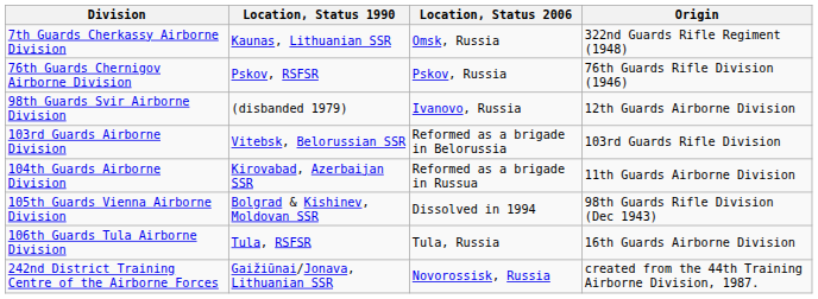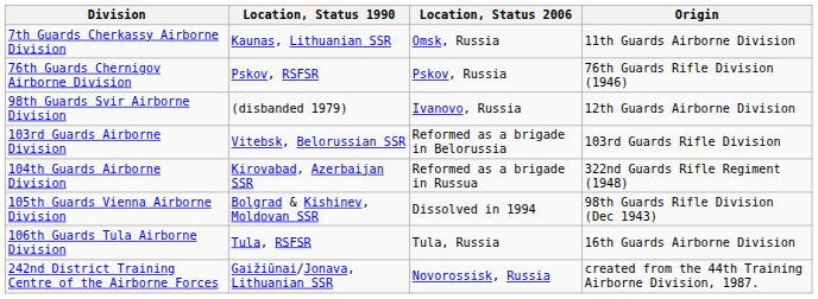 <table class="wikitable">
 <tr>
 <th>Division</th>
 <th>Location, Status 1990</th>
 <th>Location, Status 2006</th>
 <th>Origin</th>
 </tr>
 <tr>
 <td><a href='#'>7th Guards Cherkassy Airborne Division</a></td>
 <td><a href='#'>Kaunas</a>, <a href='#'>Lithuanian SSR</a></td>
 <td><a href='#'>Omsk</a>, Russia</td>
-<td>322nd Guards Rifle Regiment (1948)</td>
+<td>11th Guards Airborne Division</td>
 </tr>
 <tr>
 <td><a href='#'>76th Guards Chernigov Airborne Division</a></td>
 <td><a href='#'>Pskov</a>, <a href='#'>RSFSR</a></td>
 <td><a href='#'>Pskov</a>, Russia</td>
 <td>76th Guards Rifle Division (1946)</td>
 </tr>
 <tr>
 <td><a href='#'>98th Guards Svir Airborne Division</a></td>
 <td>(disbanded 1979)</td>
 <td><a href='#'>Ivanovo</a>, Russia</td>
 <td>12th Guards Airborne Division</td>
 </tr>
 <tr>
 <td><a href='#'>103rd Guards Airborne Division</a></td>
 <td><a href='#'>Vitebsk</a>, <a href='#'>Belorussian SSR</a></td>
 <td>Reformed as a brigade in Belorussia</td>
 <td>103rd Guards Rifle Division</td>
 </tr>
 <tr>
 <td><a href='#'>104th Guards Airborne Division</a></td>
 <td><a href='#'>Kirovabad</a>, <a href='#'>Azerbaijan SSR</a></td>
 <td>Reformed as a brigade in Russua</td>
-<td>11th Guards Airborne Division</td>
+<td>322nd Guards Rifle Regiment (1948)</td>
 </tr>
 <tr>
 <td><a href='#'>105th Guards Vienna Airborne Division</a></td>
 <td><a href='#'>Bolgrad</a> & <a href='#'>Kishinev</a>, <a href='#'>Moldovan SSR</a></td>
 <td>Dissolved in 1994</td>
 <td>98th Guards Rifle Division (Dec 1943)</td>
 </tr>
 <tr>
 <td><a href='#'>106th Guards Tula Airborne Division</a></td>
 <td><a href='#'>Tula</a>, <a href='#'>RSFSR</a></td>
 <td>Tula, Russia</td>
 <td>16th Guards Airborne Division</td>
 </tr>
 <tr>
 <td><a href='#'>242nd District Training Centre of the Airborne Forces</a></td>
 <td><a href='#'>Gaižiūnai</a>/<a href='#'>Jonava</a>, <a href='#'>Lithuanian SSR</a></td>
 <td><a href='#'>Novorossisk</a>, <a href='#'>Russia</a></td>
 <td>created from the 44th Training Airborne Division, 1987.</td>
 </tr>
 </table>
